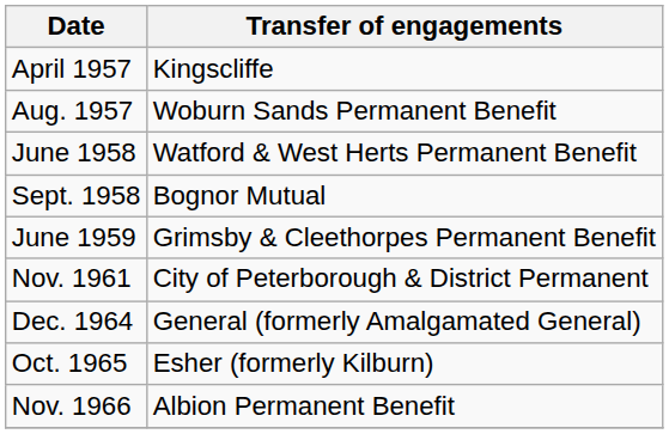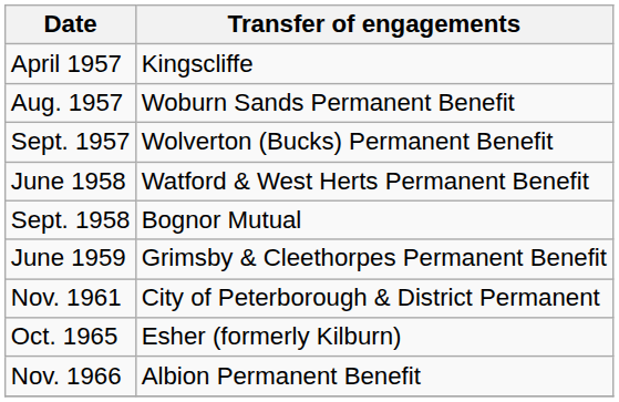 <table class="wikitable" style="text-align:left">
 <tr>
 <th>Date</th>
 <th>Transfer of engagements</th>
 </tr>
 <tr>
 <td>April 1957</td>
 <td>Kingscliffe</td>
 </tr>
 <tr>
 <td>Aug. 1957</td>
 <td>Woburn Sands Permanent Benefit</td>
+</tr>
+<tr>
+<td>Sept. 1957</td>
+<td>Wolverton (Bucks) Permanent Benefit</td>
 </tr>
 <tr>
 <td>June 1958</td>
 <td>Watford & West Herts Permanent Benefit</td>
 </tr>
 <tr>
 <td>Sept. 1958</td>
 <td>Bognor Mutual</td>
 </tr>
 <tr>
 <td>June 1959</td>
 <td>Grimsby & Cleethorpes Permanent Benefit</td>
 </tr>
 <tr>
 <td>Nov. 1961</td>
 <td>City of Peterborough & District Permanent</td>
 </tr>
 <tr>
-<td>Dec. 1964</td>
-<td>General (formerly Amalgamated General)</td>
-</tr>
-<tr>
 <td>Oct. 1965</td>
 <td>Esher (formerly Kilburn)</td>
 </tr>
 <tr>
 <td>Nov. 1966</td>
 <td>Albion Permanent Benefit</td>
 </tr>
 <tr>
 </tr>
 </table>
